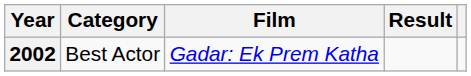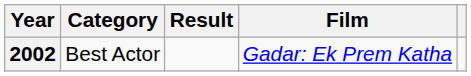 <table Class="wikitable">
 <tr>
 <th>Year</th>
 <th>Category</th>
+<th>Result</th>
 <th>Film</th>
-<th>Result</th>
 <th></th>
 </tr>
 <tr>
 <th>2002</th>
 <td>Best Actor</td>
+<td></td>
 <td><em><a href='#'>Gadar: Ek Prem Katha</a></em></td>
-<td></td>
 <td></td>
 </tr>
 </table>
